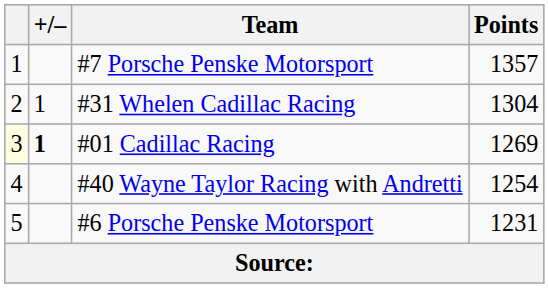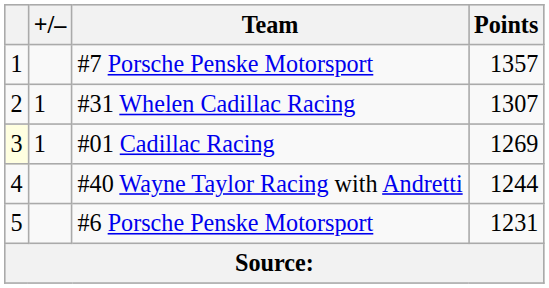 <table class="wikitable" style="font-size: 95%;">
 <tr>
 <th scope="col"></th>
 <th scope="col">+/–</th>
 <th scope="col">Team</th>
 <th scope="col">Points</th>
 </tr>
 <tr>
 <td align=center>1</td>
 <td align=left></td>
 <td>#7 <a href='#'>Porsche Penske Motorsport</a></td>
 <td align=right>1357</td>
 </tr>
 <tr>
 <td align=center>2</td>
 <td align=left> 1</td>
 <td>#31 <a href='#'>Whelen Cadillac Racing</a></td>
-<td align=right>1304</td>
+<td align=right>1307</td>
 </tr>
 <tr>
 <td align=center style="background: lightyellow;">3</td>
-<td align=left><strong> 1</strong></td>
+<td align=left> 1</td>
 <td>#01 <a href='#'>Cadillac Racing</a></td>
 <td align=right>1269</td>
 </tr>
 <tr>
 <td align=center>4</td>
 <td align=left></td>
 <td>#40 <a href='#'>Wayne Taylor Racing</a> with <a href='#'>Andretti</a></td>
-<td align=right>1254</td>
+<td align=right>1244</td>
 </tr>
 <tr>
 <td align=center>5</td>
 <td align=left></td>
 <td>#6 <a href='#'>Porsche Penske Motorsport</a></td>
 <td align=right>1231</td>
 </tr>
 <tr>
 <th colspan=5>Source:</th>
 </tr>
 </table>
